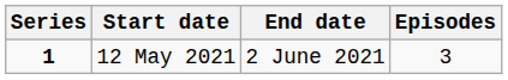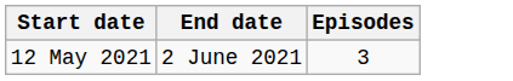 <table class="wikitable" style="text-align:center;">
 <tr>
-<th>Series</th>
 <th>Start date</th>
 <th>End date</th>
 <th>Episodes</th>
 </tr>
 <tr>
-<td><strong>1</strong></td>
 <td>12 May 2021</td>
 <td>2 June 2021</td>
 <td>3</td>
 </tr>
 </table>
